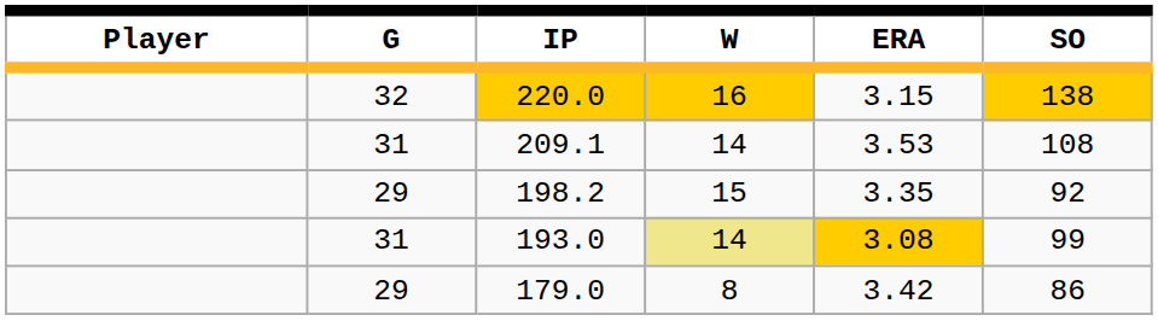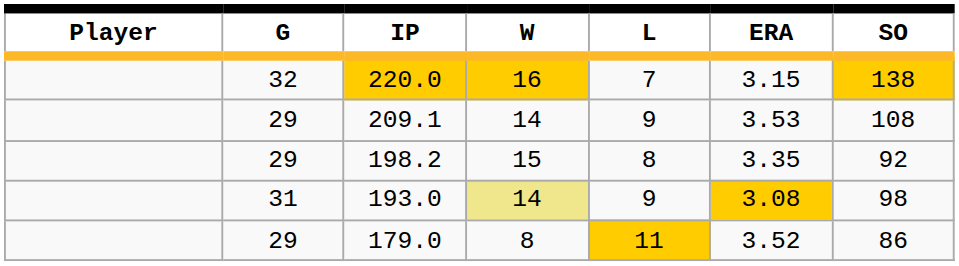 <table class="wikitable sortable">
 <tr>
 <th style="background:#FFFFFF; border-top:#000000 5px solid; border-bottom:#FDB827 5px solid;" width="16%">Player</th>
 <th style="background:#FFFFFF; border-top:#000000 5px solid; border-bottom:#FDB827 5px solid;" width="9%">G</th>
 <th style="background:#FFFFFF; border-top:#000000 5px solid; border-bottom:#FDB827 5px solid;" width="9%">IP</th>
 <th style="background:#FFFFFF; border-top:#000000 5px solid; border-bottom:#FDB827 5px solid;" width="9%">W</th>
+<th style="background:#FFFFFF; border-top:#000000 5px solid; border-bottom:#FDB827 5px solid;" width="9%">L</th>
 <th style="background:#FFFFFF; border-top:#000000 5px solid; border-bottom:#FDB827 5px solid;" width="9%">ERA</th>
 <th style="background:#FFFFFF; border-top:#000000 5px solid; border-bottom:#FDB827 5px solid;" width="9%">SO</th>
 </tr>
 <tr align="center">
 <td></td>
 <td>32</td>
 <td bgcolor="#FFCC00">220.0</td>
 <td bgcolor="#FFCC00">16</td>
+<td>7</td>
 <td>3.15</td>
 <td bgcolor="#FFCC00">138</td>
 </tr>
 <tr align="center">
 <td></td>
-<td>31</td>
+<td>29</td>
 <td>209.1</td>
 <td>14</td>
+<td>9</td>
 <td>3.53</td>
 <td>108</td>
 </tr>
 <tr align="center">
 <td></td>
 <td>29</td>
 <td>198.2</td>
 <td>15</td>
+<td>8</td>
 <td>3.35</td>
 <td>92</td>
 </tr>
 <tr align="center">
 <td></td>
 <td>31</td>
 <td>193.0</td>
 <td style="background: khaki;">14</td>
+<td>9</td>
 <td bgcolor="#FFCC00">3.08</td>
-<td>99</td>
+<td>98</td>
 </tr>
 <tr align="center">
 <td></td>
 <td>29</td>
 <td>179.0</td>
 <td>8</td>
-<td>3.42</td>
+<td bgcolor="#FFCC00">11</td>
+<td>3.52</td>
 <td>86</td>
 </tr>
 </table>
